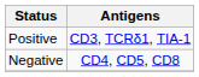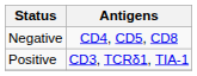 <table class="wikitable">
 <tr>
 <th>Status</th>
 <th>Antigens</th>
 </tr>
 <tr>
+<td rowspan="1">Negative</td>
+<td colspan="1" align="center"><a href='#'>CD4</a>, <a href='#'>CD5</a>, <a href='#'>CD8</a></td>
+</tr>
+<tr>
 <td rowspan="1">Positive</td>
 <td colspan="1" align="center"><a href='#'>CD3</a>, <a href='#'>TCRδ1</a>, <a href='#'>TIA-1</a></td>
 </tr>
 <tr>
-<td rowspan="1">Negative</td>
-<td colspan="1" align="center"><a href='#'>CD4</a>, <a href='#'>CD5</a>, <a href='#'>CD8</a></td>
-</tr>
-<tr>
 </tr>
 </table>
